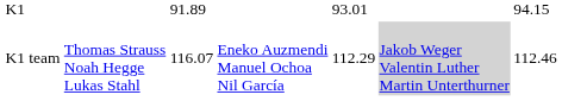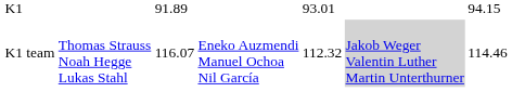 <table>
 <tr>
 <td>K1</td>
 <td></td>
 <td>91.89</td>
 <td></td>
 <td>93.01</td>
 <td></td>
 <td>94.15</td>
 </tr>
 <tr>
 <td>K1 team</td>
 <td><br><a href='#'>Thomas Strauss</a><br><a href='#'>Noah Hegge</a><br><a href='#'>Lukas Stahl</a></td>
 <td>116.07</td>
 <td><br><a href='#'>Eneko Auzmendi</a><br><a href='#'>Manuel Ochoa</a><br><a href='#'>Nil García</a></td>
-<td>112.29</td>
+<td>112.32</td>
 <td style="background: lightgrey;"><br><a href='#'>Jakob Weger</a><br><a href='#'>Valentin Luther</a><br><a href='#'>Martin Unterthurner</a></td>
-<td>112.46</td>
+<td>114.46</td>
 </tr>
 </table>
